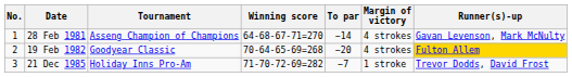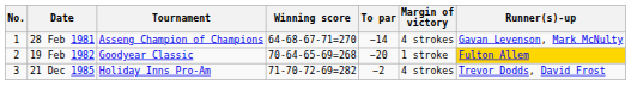 <table class="wikitable" style="font-size:95%;">
 <tr>
 <th>No.</th>
 <th>Date</th>
 <th>Tournament</th>
 <th>Winning score</th>
 <th>To par</th>
 <th>Margin of<br>victory</th>
 <th>Runner(s)-up</th>
 </tr>
 <tr>
 <td align=center>1</td>
 <td align=right>28 Feb <a href='#'>1981</a></td>
 <td><a href='#'>Asseng Champion of Champions</a></td>
 <td align=right>64-68-67-71=270</td>
 <td align=center>−14</td>
 <td>4 strokes</td>
 <td> <a href='#'>Gavan Levenson</a>,  <a href='#'>Mark McNulty</a></td>
 </tr>
 <tr>
 <td align=center>2</td>
 <td align=right>19 Feb <a href='#'>1982</a></td>
 <td><a href='#'>Goodyear Classic</a></td>
 <td align=right>70-64-65-69=268</td>
 <td align=center>−20</td>
-<td>4 strokes</td>
+<td>1 stroke</td>
 <td style="background: gold;"> <a href='#'>Fulton Allem</a></td>
 </tr>
 <tr>
 <td align=center>3</td>
 <td align=right>21 Dec <a href='#'>1985</a></td>
 <td><a href='#'>Holiday Inns Pro-Am</a></td>
 <td align=right>71-70-72-69=282</td>
-<td align=center>−7</td>
-<td>1 stroke</td>
+<td align=center>−2</td>
+<td>4 strokes</td>
 <td> <a href='#'>Trevor Dodds</a>,  <a href='#'>David Frost</a></td>
 </tr>
 </table>
